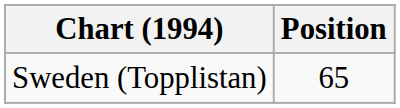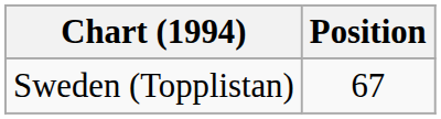 <table class="wikitable">
 <tr>
 <th>Chart (1994)</th>
 <th>Position</th>
 </tr>
 <tr>
 <td>Sweden (Topplistan)</td>
-<td align="center">65</td>
+<td align="center">67</td>
 </tr>
 </table>
